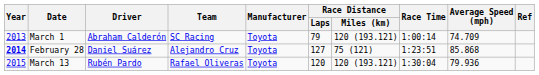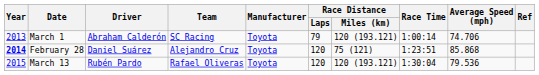 <table class="wikitable" style="font-size: 95%;">
 <tr>
 <th rowspan="2">Year</th>
 <th rowspan="2">Date</th>
 <th rowspan="2">Driver</th>
 <th rowspan="2">Team</th>
 <th rowspan="2">Manufacturer</th>
 <th colspan="2">Race Distance</th>
 <th rowspan="2">Race Time</th>
 <th rowspan="2">Average Speed<br>(mph)</th>
 <th rowspan="2">Ref</th>
 </tr>
 <tr>
 <th>Laps</th>
 <th>Miles (km)</th>
 </tr>
 <tr>
 <td><a href='#'>2013</a></td>
 <td>March 1</td>
 <td><a href='#'>Abraham Calderón</a></td>
 <td><a href='#'>SC Racing</a></td>
 <td><a href='#'>Toyota</a></td>
 <td>79</td>
 <td>120 (193.121)</td>
 <td>1:00:14</td>
-<td>74.709</td>
+<td>74.706</td>
 <td></td>
 </tr>
 <tr>
 <td><strong><a href='#'>2014</a></strong></td>
 <td>February 28</td>
 <td><a href='#'>Daniel Suárez</a></td>
 <td><a href='#'>Alejandro Cruz</a></td>
 <td><a href='#'>Toyota</a></td>
-<td>127</td>
+<td>120</td>
 <td>75 (121)</td>
 <td>1:23:51</td>
 <td>85.868</td>
 <td></td>
 </tr>
 <tr>
 <td><a href='#'>2015</a></td>
 <td>March 13</td>
 <td><a href='#'>Rubén Pardo</a></td>
 <td><a href='#'>Rafael Oliveras</a></td>
 <td><a href='#'>Toyota</a></td>
 <td>120</td>
 <td>120 (193.121)</td>
 <td>1:30:04</td>
-<td>79.936</td>
+<td>79.536</td>
 <td></td>
 </tr>
 </table>
